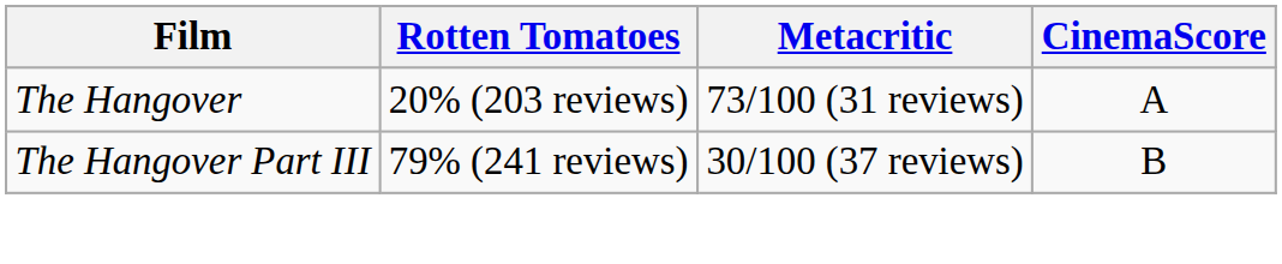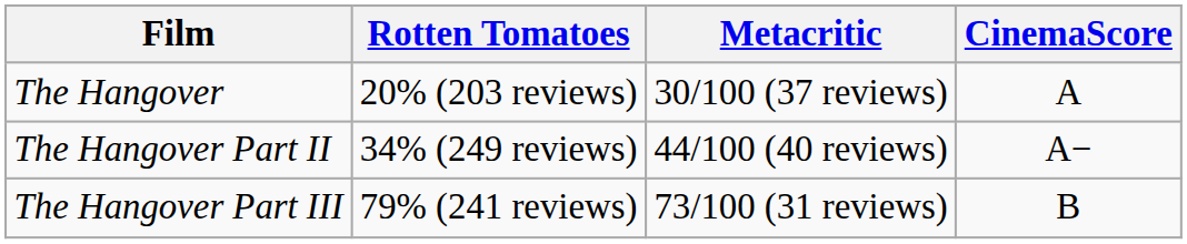 <table class="wikitable sortable" border="1" style="text-align:center;">
 <tr>
 <th>Film</th>
 <th><a href='#'>Rotten Tomatoes</a></th>
 <th><a href='#'>Metacritic</a></th>
 <th><a href='#'>CinemaScore</a></th>
 </tr>
 <tr>
 <td style="text-align:left"><em>The Hangover</em></td>
 <td>20% (203 reviews)</td>
-<td>73/100 (31 reviews)</td>
+<td>30/100 (37 reviews)</td>
 <td>A</td>
+</tr>
+<tr>
+<td style="text-align:left"><em>The Hangover Part II</em></td>
+<td>34% (249 reviews)</td>
+<td>44/100 (40 reviews)</td>
+<td>A−</td>
 </tr>
 <tr>
 <td style="text-align:left"><em>The Hangover Part III</em></td>
 <td>79% (241 reviews)</td>
-<td>30/100 (37 reviews)</td>
+<td>73/100 (31 reviews)</td>
 <td>B</td>
 </tr>
 </table>
